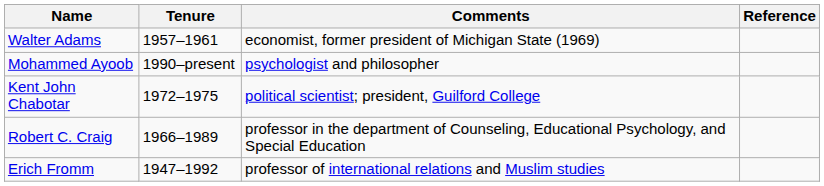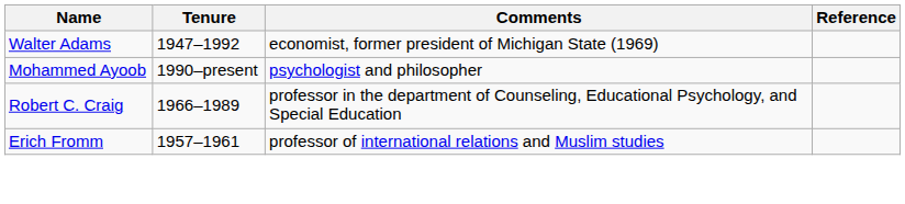 <table class=wikitable>
 <tr Quran>
 <th style="width:17%;">Name</th>
 <th style="width:13%;">Tenure</th>
 <th style="width:65%;">Comments</th>
 <th style="width:5%;">Reference</th>
 </tr>
 <tr>
 <td><a href='#'>Walter Adams</a></td>
-<td>1957–1961</td>
+<td>1947–1992</td>
 <td>economist, former president of Michigan State (1969)</td>
 <td></td>
 </tr>
 <tr>
 <td><a href='#'>Mohammed Ayoob</a></td>
 <td>1990–present</td>
 <td><a href='#'>psychologist</a> and philosopher</td>
 <td></td>
 </tr>
 <tr>
-<td><a href='#'>Kent John Chabotar</a></td>
-<td>1972–1975</td>
-<td><a href='#'>political scientist</a>; president, <a href='#'>Guilford College</a></td>
-<td></td>
-</tr>
-<tr>
 <td><a href='#'>Robert C. Craig</a></td>
 <td>1966–1989</td>
 <td>professor in the department of Counseling, Educational Psychology, and Special Education</td>
 <td></td>
 </tr>
 <tr>
 <td><a href='#'>Erich Fromm</a></td>
-<td>1947–1992</td>
+<td>1957–1961</td>
 <td>professor of <a href='#'>international relations</a> and <a href='#'>Muslim studies</a></td>
 <td></td>
 </tr>
 </table>
